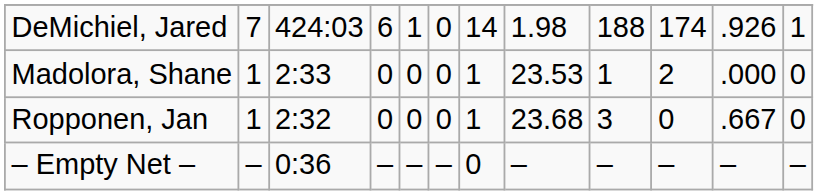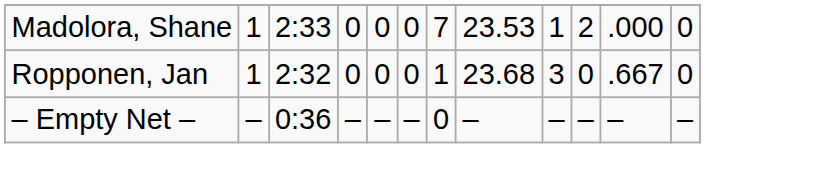 <table class="wikitable sortable">
 <tr align="center"  bgcolor="#dddddd">
 </tr>
 <tr align=center>
-</tr>
-<tr>
-<td align=left>DeMichiel, Jared</td>
-<td>7</td>
-<td>424:03</td>
-<td>6</td>
-<td>1</td>
-<td>0</td>
-<td>14</td>
-<td>1.98</td>
-<td>188</td>
-<td>174</td>
-<td>.926</td>
-<td>1</td>
 </tr>
 <tr>
 <td align=left>Madolora, Shane</td>
 <td>1</td>
 <td>2:33</td>
 <td>0</td>
 <td>0</td>
 <td>0</td>
-<td>1</td>
+<td>7</td>
 <td>23.53</td>
 <td>1</td>
 <td>2</td>
 <td>.000</td>
 <td>0</td>
 </tr>
 <tr>
 <td align=left>Ropponen, Jan</td>
 <td>1</td>
 <td>2:32</td>
 <td>0</td>
 <td>0</td>
 <td>0</td>
 <td>1</td>
 <td>23.68</td>
 <td>3</td>
 <td>0</td>
 <td>.667</td>
 <td>0</td>
 </tr>
 <tr>
 <td align=left>– Empty Net –</td>
 <td>–</td>
 <td>0:36</td>
 <td>–</td>
 <td>–</td>
 <td>–</td>
 <td>0</td>
 <td>–</td>
 <td>–</td>
 <td>–</td>
 <td>–</td>
 <td>–</td>
 </tr>
 </table>
